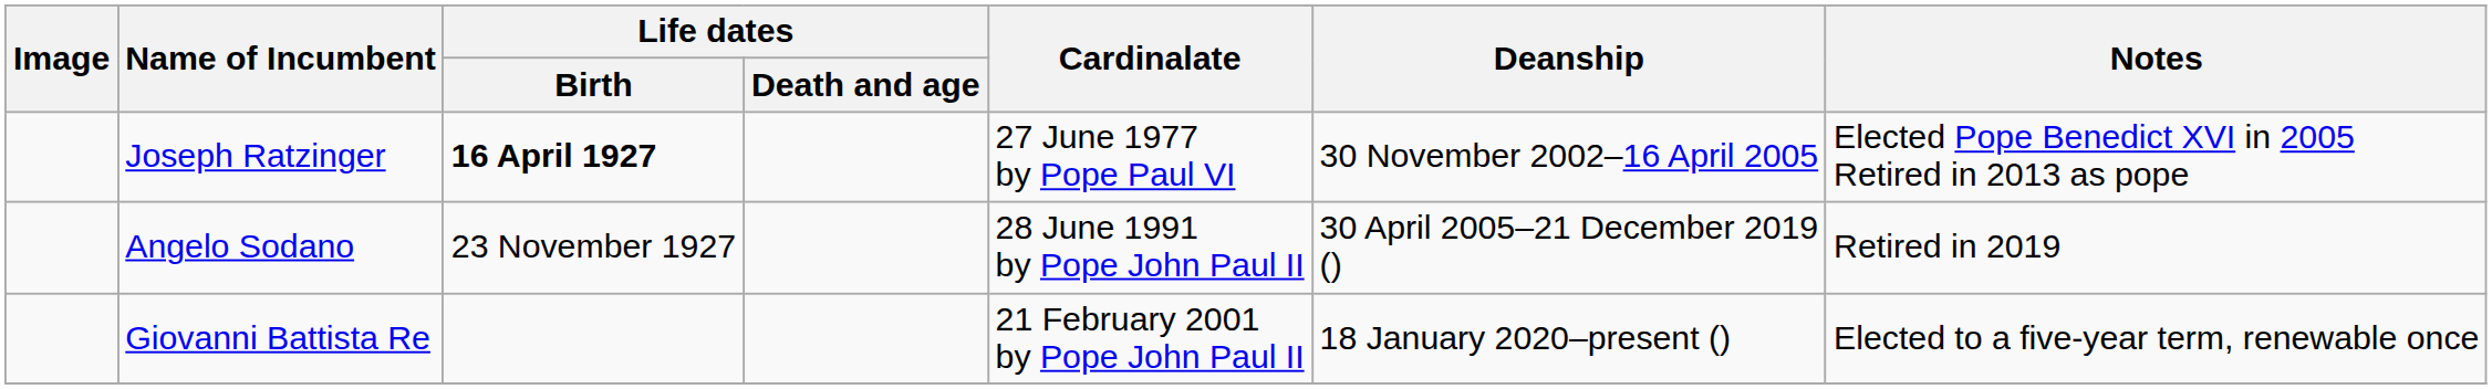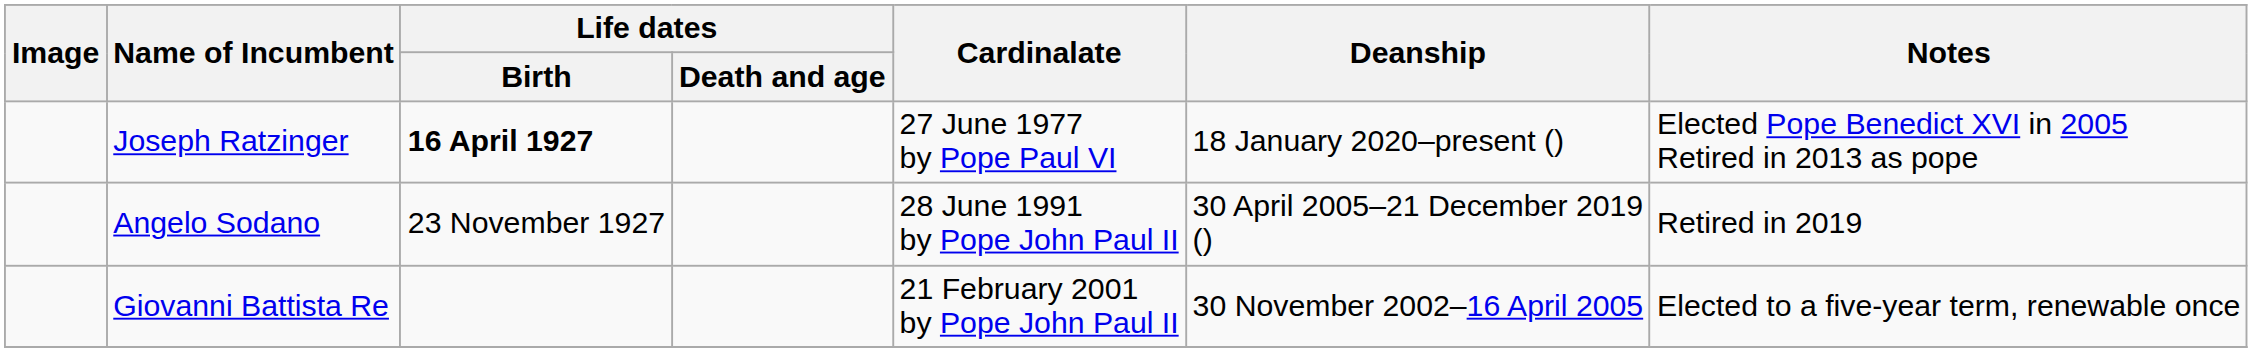 <table class="wikitable sortable">
 <tr>
 <th rowspan=2>Image</th>
 <th rowspan=2>Name of Incumbent</th>
 <th colspan=2>Life dates</th>
 <th rowspan=2>Cardinalate</th>
 <th rowspan=2>Deanship</th>
 <th rowspan=2>Notes</th>
 </tr>
 <tr>
 <th>Birth</th>
 <th>Death and age</th>
 </tr>
 <tr>
 <td></td>
 <td><a href='#'>Joseph Ratzinger</a></td>
 <td><strong>16 April 1927</strong></td>
 <td></td>
 <td>27 June 1977<br>by <a href='#'>Pope Paul VI</a></td>
-<td>30 November 2002–<a href='#'>16 April 2005</a><br></td>
+<td>18 January 2020–present ()</td>
 <td>Elected <a href='#'>Pope Benedict XVI</a> in <a href='#'>2005</a><br>Retired in 2013 as pope</td>
 </tr>
 <tr>
 <td></td>
 <td><a href='#'>Angelo Sodano</a></td>
 <td>23 November 1927</td>
 <td></td>
 <td>28 June 1991<br>by <a href='#'>Pope John Paul II</a></td>
 <td>30 April 2005–21 December 2019<br> ()</td>
 <td>Retired in 2019</td>
 </tr>
 <tr>
 <td></td>
 <td><a href='#'>Giovanni Battista Re</a></td>
 <td></td>
 <td></td>
 <td>21 February 2001<br>by <a href='#'>Pope John Paul II</a></td>
-<td>18 January 2020–present ()</td>
+<td>30 November 2002–<a href='#'>16 April 2005</a><br></td>
 <td>Elected to a five-year term, renewable once</td>
 </tr>
 <tr>
 </tr>
 </table>
